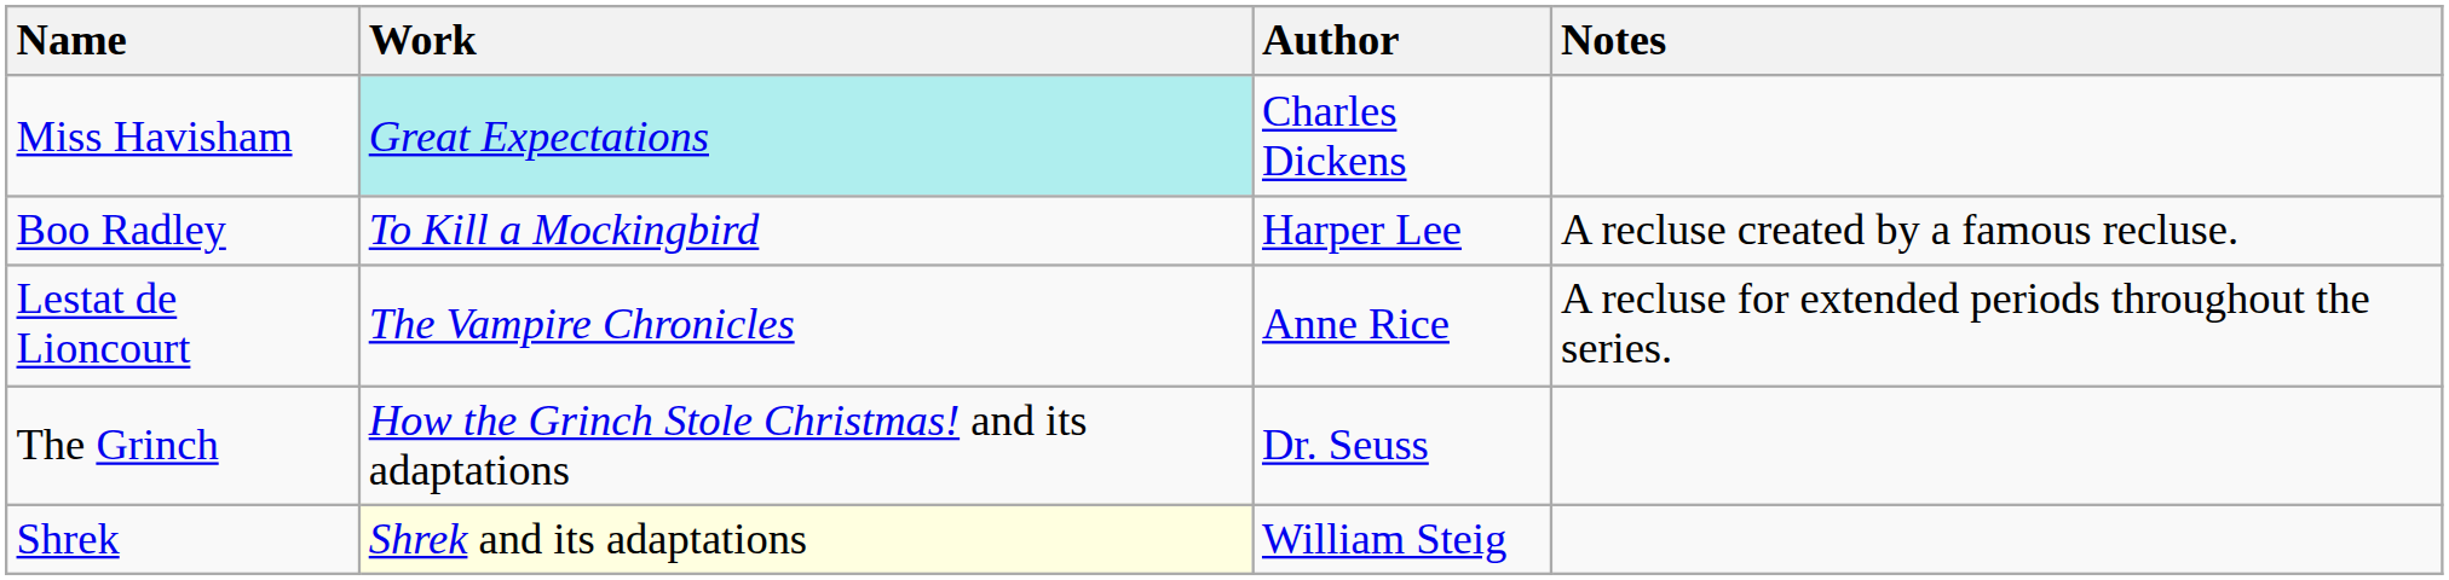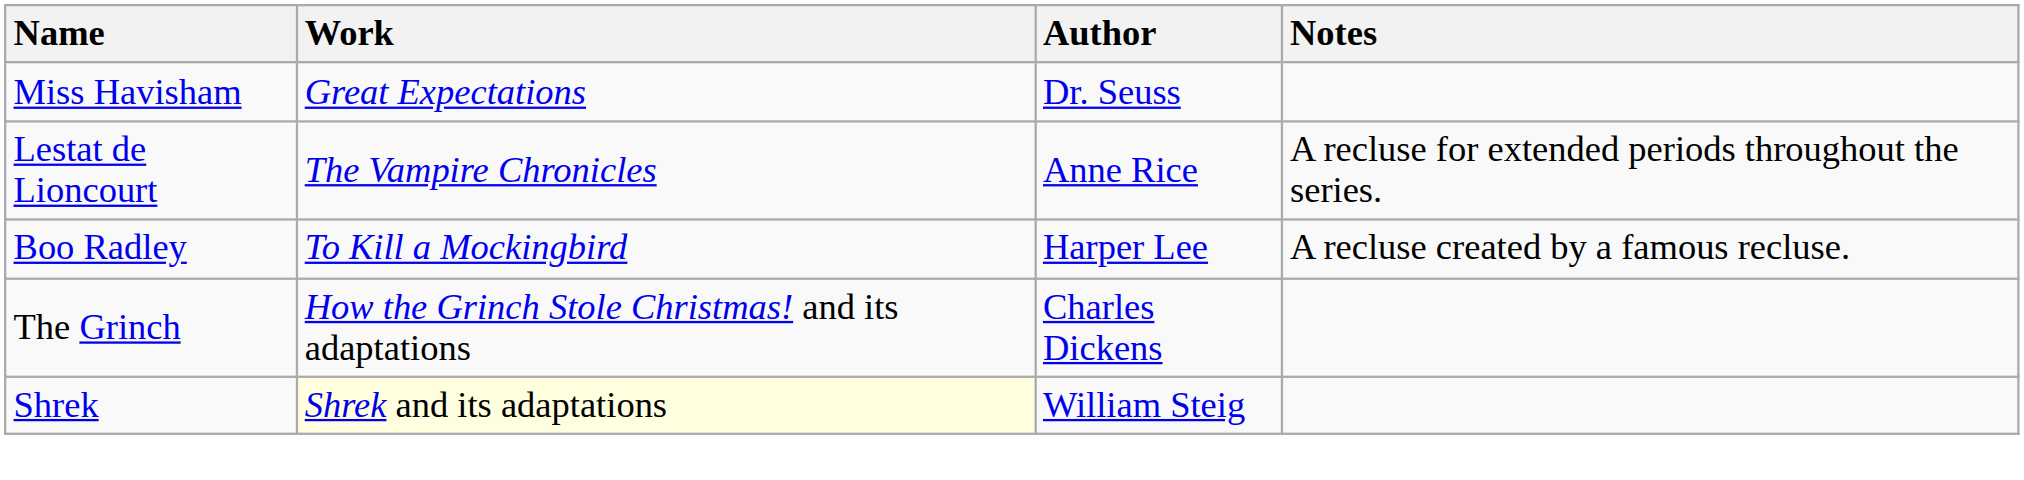 <table class="wikitable sortable" style="margin: 0 auto">
 <tr>
 <th style="text-align: left">Name</th>
 <th style="text-align: left">Work</th>
 <th style="text-align: left">Author</th>
 <th style="text-align: left">Notes</th>
 </tr>
 <tr>
 <td><a href='#'>Miss Havisham</a></td>
-<td style="background: paleturquoise;"><em><a href='#'>Great Expectations</a></em></td>
-<td><a href='#'>Charles Dickens</a></td>
+<td><em><a href='#'>Great Expectations</a></em></td>
+<td><a href='#'>Dr. Seuss</a></td>
 <td></td>
+</tr>
+<tr>
+<td><a href='#'>Lestat de Lioncourt</a></td>
+<td><em><a href='#'>The Vampire Chronicles</a></em></td>
+<td><a href='#'>Anne Rice</a></td>
+<td>A recluse for extended periods throughout the series.</td>
 </tr>
 <tr>
 <td><a href='#'>Boo Radley</a></td>
 <td><em><a href='#'>To Kill a Mockingbird</a></em></td>
 <td><a href='#'>Harper Lee</a></td>
 <td>A recluse created by a famous recluse.</td>
 </tr>
 <tr>
-<td><a href='#'>Lestat de Lioncourt</a></td>
-<td><em><a href='#'>The Vampire Chronicles</a></em></td>
-<td><a href='#'>Anne Rice</a></td>
-<td>A recluse for extended periods throughout the series.</td>
-</tr>
-<tr>
 <td>The <a href='#'>Grinch</a></td>
 <td><em><a href='#'>How the Grinch Stole Christmas!</a></em> and its adaptations</td>
-<td><a href='#'>Dr. Seuss</a></td>
+<td><a href='#'>Charles Dickens</a></td>
 <td></td>
 </tr>
 <tr>
 <td><a href='#'>Shrek</a></td>
 <td style="background: lightyellow;"><em><a href='#'>Shrek</a></em> and its adaptations</td>
 <td><a href='#'>William Steig</a></td>
 <td></td>
 </tr>
 </table>
